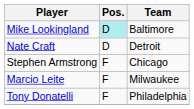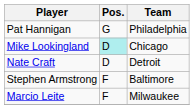 <table class="wikitable">
 <tr>
 <th>Player</th>
 <th>Pos.</th>
 <th>Team</th>
 </tr>
 <tr>
+<td>Pat Hannigan</td>
+<td>G</td>
+<td>Philadelphia</td>
+</tr>
+<tr>
 <td><a href='#'>Mike Lookingland</a></td>
 <td style="background: paleturquoise;">D</td>
-<td>Baltimore</td>
+<td>Chicago</td>
 </tr>
 <tr>
 <td><a href='#'>Nate Craft</a></td>
 <td>D</td>
 <td>Detroit</td>
 </tr>
 <tr>
 <td>Stephen Armstrong</td>
 <td>F</td>
-<td>Chicago</td>
+<td>Baltimore</td>
 </tr>
 <tr>
 <td><a href='#'>Marcio Leite</a></td>
 <td>F</td>
 <td>Milwaukee</td>
 </tr>
 <tr>
-<td><a href='#'>Tony Donatelli</a></td>
-<td>F</td>
-<td>Philadelphia</td>
-</tr>
-<tr>
 </tr>
 </table>
